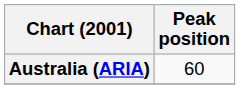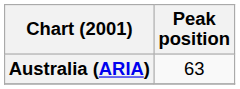 <table class="wikitable sortable plainrowheaders" style="text-align:center;">
 <tr>
 <th scope="col">Chart (2001)</th>
 <th scope="col">Peak<br>position</th>
 </tr>
 <tr>
 <th scope="row">Australia (<a href='#'>ARIA</a>)</th>
-<td>60</td>
+<td>63</td>
 </tr>
 <tr>
 </tr>
 <tr>
 </tr>
 <tr>
 </tr>
 <tr>
 </tr>
 <tr>
 </tr>
 <tr>
 </tr>
 </table>
